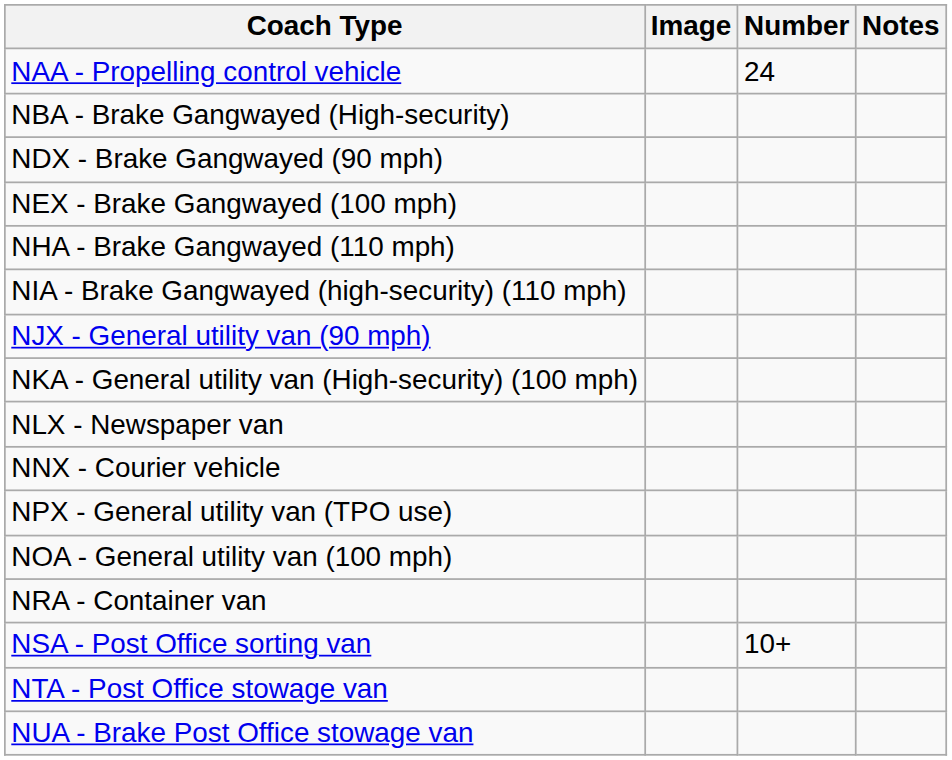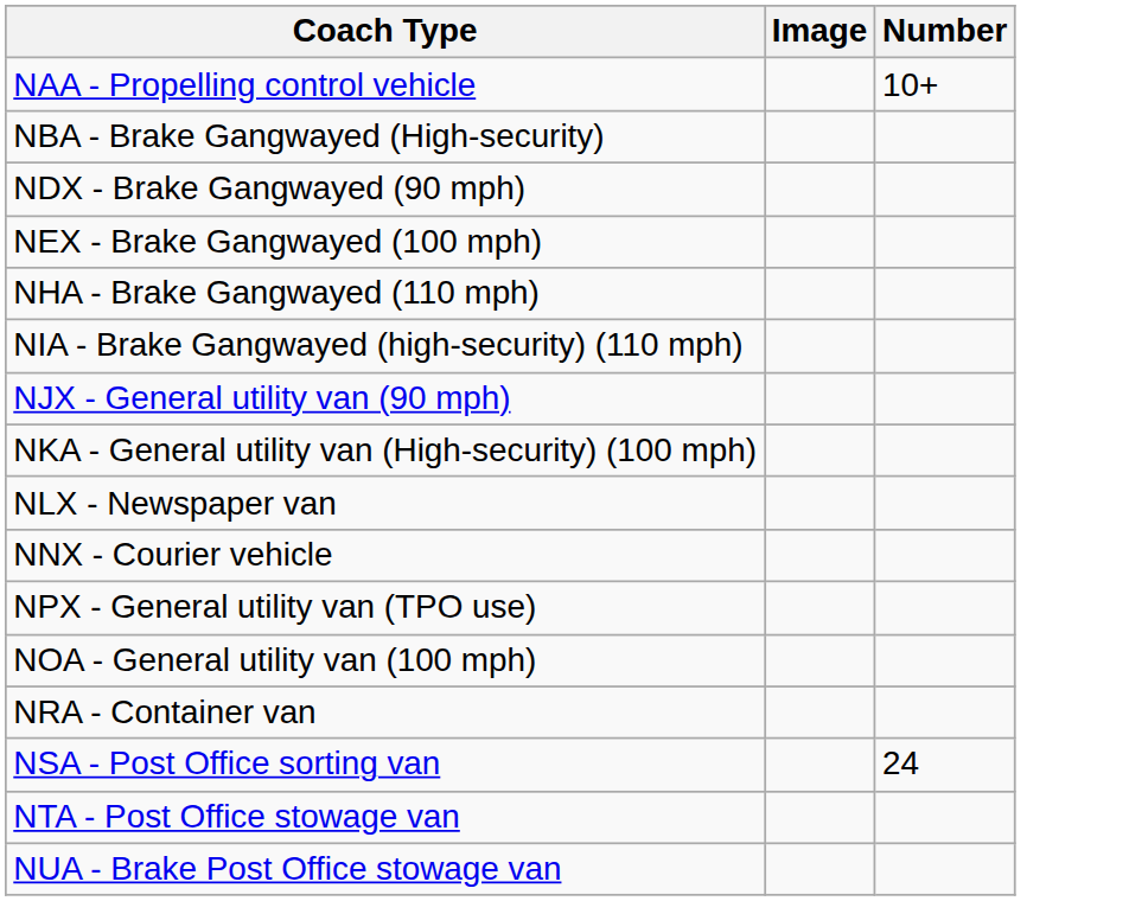 <table class="wikitable">
 <tr>
 <th>Coach Type</th>
 <th>Image</th>
 <th>Number</th>
-<th>Notes</th>
 </tr>
 <tr>
 <td><a href='#'>NAA - Propelling control vehicle</a></td>
 <td></td>
-<td>24</td>
-<td></td>
+<td>10+</td>
 </tr>
 <tr>
 <td>NBA - Brake Gangwayed (High-security)</td>
-<td></td>
 <td></td>
 <td></td>
 </tr>
 <tr>
 <td>NDX - Brake Gangwayed (90 mph)</td>
 <td></td>
 <td></td>
-<td></td>
 </tr>
 <tr>
 <td>NEX - Brake Gangwayed (100 mph)</td>
-<td></td>
 <td></td>
 <td></td>
 </tr>
 <tr>
 <td>NHA - Brake Gangwayed (110 mph)</td>
 <td></td>
 <td></td>
-<td></td>
 </tr>
 <tr>
 <td>NIA - Brake Gangwayed (high-security) (110 mph)</td>
-<td></td>
 <td></td>
 <td></td>
 </tr>
 <tr>
 <td><a href='#'>NJX - General utility van (90 mph)</a></td>
 <td></td>
 <td></td>
-<td></td>
 </tr>
 <tr>
 <td>NKA - General utility van (High-security) (100 mph)</td>
-<td></td>
 <td></td>
 <td></td>
 </tr>
 <tr>
 <td>NLX - Newspaper van</td>
 <td></td>
 <td></td>
-<td></td>
 </tr>
 <tr>
 <td>NNX - Courier vehicle</td>
-<td></td>
 <td></td>
 <td></td>
 </tr>
 <tr>
 <td>NPX - General utility van (TPO use)</td>
 <td></td>
 <td></td>
-<td></td>
 </tr>
 <tr>
 <td>NOA - General utility van (100 mph)</td>
-<td></td>
 <td></td>
 <td></td>
 </tr>
 <tr>
 <td>NRA - Container van</td>
 <td></td>
 <td></td>
-<td></td>
 </tr>
 <tr>
 <td><a href='#'>NSA - Post Office sorting van</a></td>
 <td></td>
-<td>10+</td>
-<td></td>
+<td>24</td>
 </tr>
 <tr>
 <td><a href='#'>NTA - Post Office stowage van</a></td>
-<td></td>
 <td></td>
 <td></td>
 </tr>
 <tr>
 <td><a href='#'>NUA - Brake Post Office stowage van</a></td>
 <td></td>
 <td></td>
-<td></td>
 </tr>
 </table>
